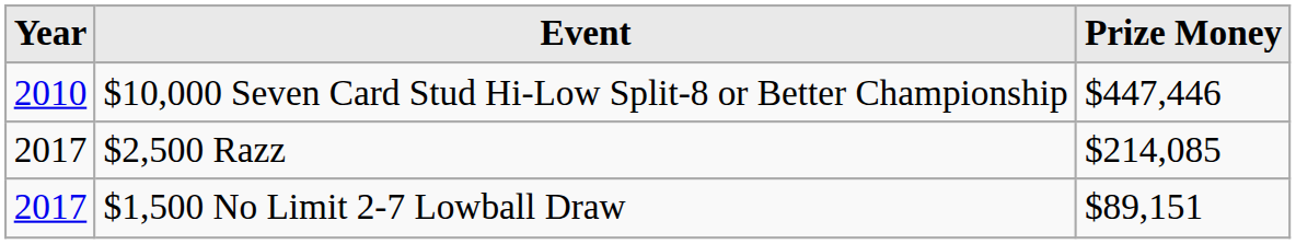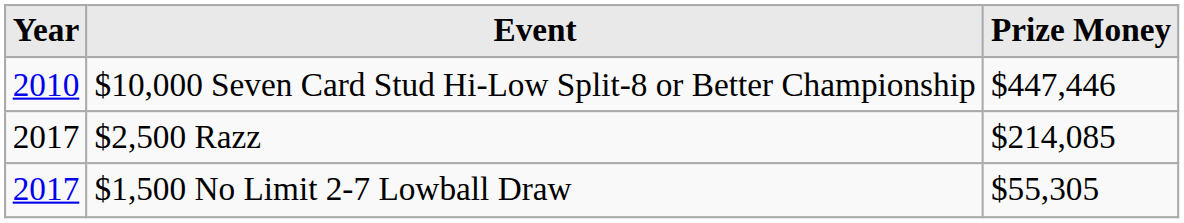 <table class="wikitable">
 <tr>
 <th style="background: #E9E9E9;">Year</th>
 <th style="background: #E9E9E9;">Event</th>
 <th style="background: #E9E9E9;">Prize Money</th>
 </tr>
 <tr>
 <td><a href='#'>2010</a></td>
 <td>$10,000 Seven Card Stud Hi-Low Split-8 or Better Championship</td>
 <td>$447,446</td>
 </tr>
 <tr>
 <td>2017</td>
 <td>$2,500 Razz</td>
 <td>$214,085</td>
 </tr>
 <tr>
 <td><a href='#'>2017</a></td>
 <td>$1,500 No Limit 2-7 Lowball Draw</td>
-<td>$89,151</td>
+<td>$55,305</td>
 </tr>
 </table>
